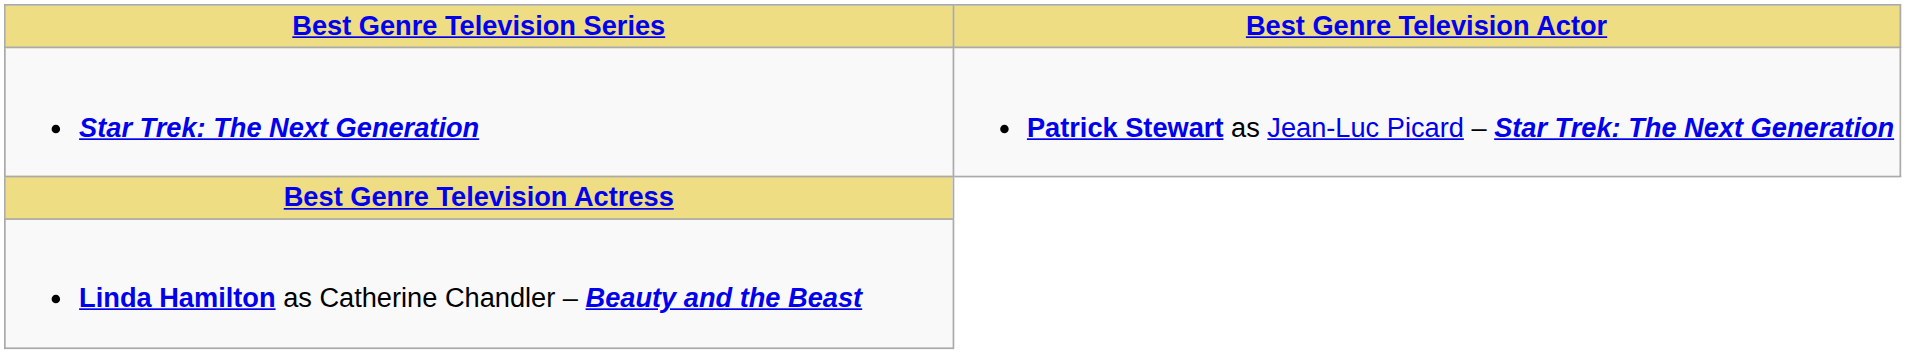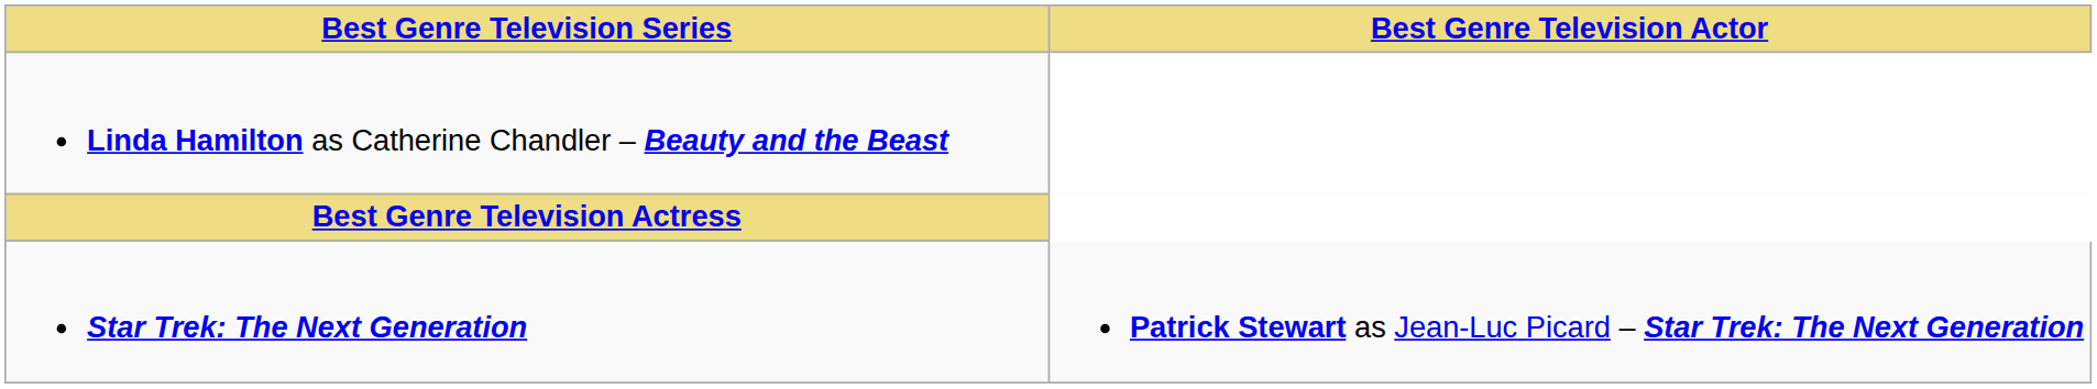 <table class=wikitable>
 <tr>
 <th style="background:#EEDD82; width:50%"><a href='#'>Best Genre Television Series</a></th>
 <th style="background:#EEDD82; width:50%"><a href='#'>Best Genre Television Actor</a></th>
 </tr>
 <tr>
-<td valign="top"><br><ul><li><strong><em><a href='#'>Star Trek: The Next Generation</a></em></strong></li></ul></td>
-<td valign="top"><br><ul><li><strong><a href='#'>Patrick Stewart</a></strong> as <a href='#'>Jean-Luc Picard</a> – <strong><em><a href='#'>Star Trek: The Next Generation</a></em></strong></li></ul></td>
+<td valign="top"><br><ul><li><strong><a href='#'>Linda Hamilton</a></strong> as Catherine Chandler – <strong><em><a href='#'>Beauty and the Beast</a></em></strong></li></ul></td>
+<th style="background:#FFF; border-top:1px solid #FFF; border-bottom:1px solid #FFF; border-right:1px solid #FFF"></th>
 </tr>
 <tr>
 <th style="background:#EEDD82; width:50%"><a href='#'>Best Genre Television Actress</a></th>
 <th style="background:#FFF; border-bottom:1px solid #FFF; border-right:1px solid #FFF"></th>
 </tr>
 <tr>
-<td valign="top"><br><ul><li><strong><a href='#'>Linda Hamilton</a></strong> as Catherine Chandler – <strong><em><a href='#'>Beauty and the Beast</a></em></strong></li></ul></td>
-<th style="background:#FFF; border-top:1px solid #FFF; border-bottom:1px solid #FFF; border-right:1px solid #FFF"></th>
+<td valign="top"><br><ul><li><strong><em><a href='#'>Star Trek: The Next Generation</a></em></strong></li></ul></td>
+<td valign="top"><br><ul><li><strong><a href='#'>Patrick Stewart</a></strong> as <a href='#'>Jean-Luc Picard</a> – <strong><em><a href='#'>Star Trek: The Next Generation</a></em></strong></li></ul></td>
 </tr>
 </table>
